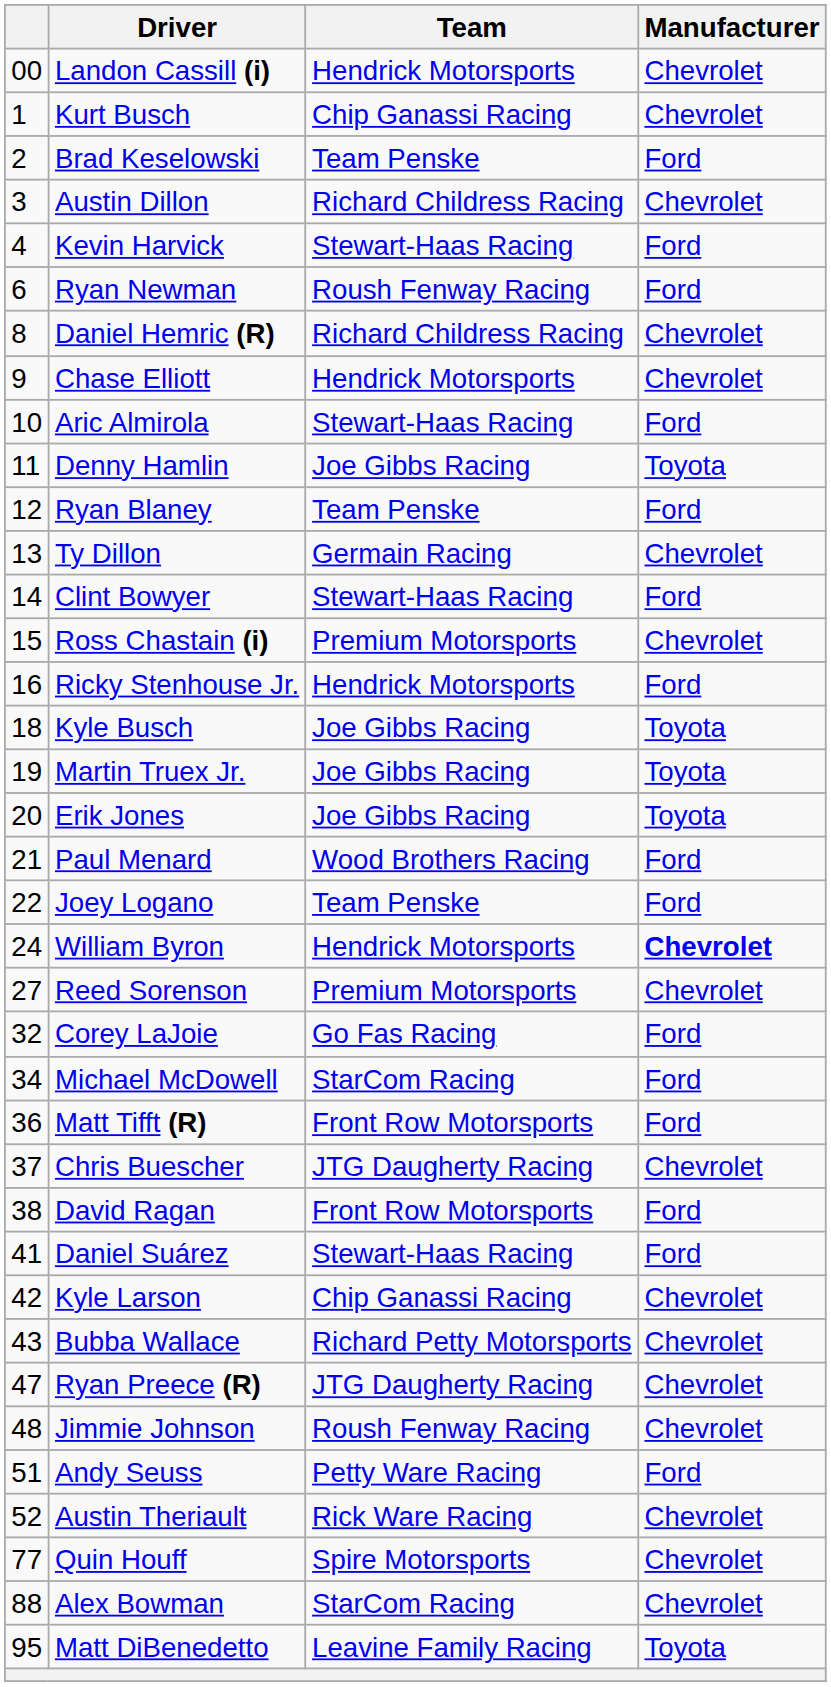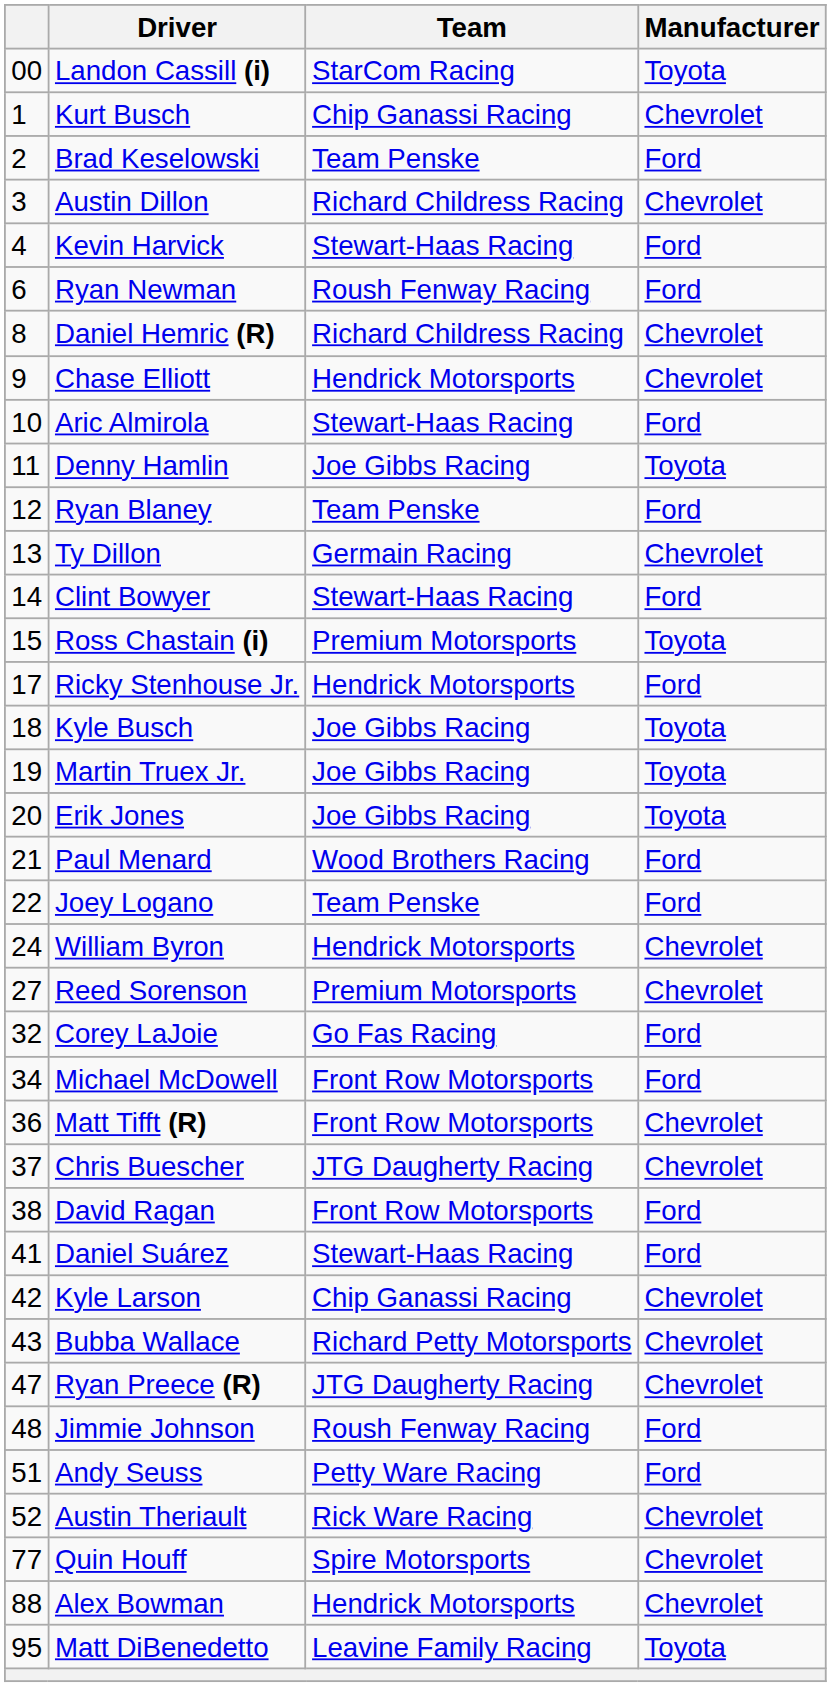 <table class="wikitable" style="font-size:95%">
 <tr>
 <th></th>
 <th>Driver</th>
 <th>Team</th>
 <th>Manufacturer</th>
 </tr>
 <tr>
 <td>00</td>
 <td><a href='#'>Landon Cassill</a> <strong>(i)</strong></td>
-<td><a href='#'>Hendrick Motorsports</a></td>
-<td><a href='#'>Chevrolet</a></td>
+<td><a href='#'>StarCom Racing</a></td>
+<td><a href='#'>Toyota</a></td>
 </tr>
 <tr>
 <td>1</td>
 <td><a href='#'>Kurt Busch</a></td>
 <td><a href='#'>Chip Ganassi Racing</a></td>
 <td><a href='#'>Chevrolet</a></td>
 </tr>
 <tr>
 <td>2</td>
 <td><a href='#'>Brad Keselowski</a></td>
 <td><a href='#'>Team Penske</a></td>
 <td><a href='#'>Ford</a></td>
 </tr>
 <tr>
 <td>3</td>
 <td><a href='#'>Austin Dillon</a></td>
 <td><a href='#'>Richard Childress Racing</a></td>
 <td><a href='#'>Chevrolet</a></td>
 </tr>
 <tr>
 <td>4</td>
 <td><a href='#'>Kevin Harvick</a></td>
 <td><a href='#'>Stewart-Haas Racing</a></td>
 <td><a href='#'>Ford</a></td>
 </tr>
 <tr>
 <td>6</td>
 <td><a href='#'>Ryan Newman</a></td>
 <td><a href='#'>Roush Fenway Racing</a></td>
 <td><a href='#'>Ford</a></td>
 </tr>
 <tr>
 <td>8</td>
 <td><a href='#'>Daniel Hemric</a> <strong>(R)</strong></td>
 <td><a href='#'>Richard Childress Racing</a></td>
 <td><a href='#'>Chevrolet</a></td>
 </tr>
 <tr>
 <td>9</td>
 <td><a href='#'>Chase Elliott</a></td>
 <td><a href='#'>Hendrick Motorsports</a></td>
 <td><a href='#'>Chevrolet</a></td>
 </tr>
 <tr>
 <td>10</td>
 <td><a href='#'>Aric Almirola</a></td>
 <td><a href='#'>Stewart-Haas Racing</a></td>
 <td><a href='#'>Ford</a></td>
 </tr>
 <tr>
 <td>11</td>
 <td><a href='#'>Denny Hamlin</a></td>
 <td><a href='#'>Joe Gibbs Racing</a></td>
 <td><a href='#'>Toyota</a></td>
 </tr>
 <tr>
 <td>12</td>
 <td><a href='#'>Ryan Blaney</a></td>
 <td><a href='#'>Team Penske</a></td>
 <td><a href='#'>Ford</a></td>
 </tr>
 <tr>
 <td>13</td>
 <td><a href='#'>Ty Dillon</a></td>
 <td><a href='#'>Germain Racing</a></td>
 <td><a href='#'>Chevrolet</a></td>
 </tr>
 <tr>
 <td>14</td>
 <td><a href='#'>Clint Bowyer</a></td>
 <td><a href='#'>Stewart-Haas Racing</a></td>
 <td><a href='#'>Ford</a></td>
 </tr>
 <tr>
 <td>15</td>
 <td><a href='#'>Ross Chastain</a> <strong>(i)</strong></td>
 <td><a href='#'>Premium Motorsports</a></td>
-<td><a href='#'>Chevrolet</a></td>
+<td><a href='#'>Toyota</a></td>
 </tr>
 <tr>
-<td>16</td>
+<td>17</td>
 <td><a href='#'>Ricky Stenhouse Jr.</a></td>
 <td><a href='#'>Hendrick Motorsports</a></td>
 <td><a href='#'>Ford</a></td>
 </tr>
 <tr>
 <td>18</td>
 <td><a href='#'>Kyle Busch</a></td>
 <td><a href='#'>Joe Gibbs Racing</a></td>
 <td><a href='#'>Toyota</a></td>
 </tr>
 <tr>
 <td>19</td>
 <td><a href='#'>Martin Truex Jr.</a></td>
 <td><a href='#'>Joe Gibbs Racing</a></td>
 <td><a href='#'>Toyota</a></td>
 </tr>
 <tr>
 <td>20</td>
 <td><a href='#'>Erik Jones</a></td>
 <td><a href='#'>Joe Gibbs Racing</a></td>
 <td><a href='#'>Toyota</a></td>
 </tr>
 <tr>
 <td>21</td>
 <td><a href='#'>Paul Menard</a></td>
 <td><a href='#'>Wood Brothers Racing</a></td>
 <td><a href='#'>Ford</a></td>
 </tr>
 <tr>
 <td>22</td>
 <td><a href='#'>Joey Logano</a></td>
 <td><a href='#'>Team Penske</a></td>
 <td><a href='#'>Ford</a></td>
 </tr>
 <tr>
 <td>24</td>
 <td><a href='#'>William Byron</a></td>
 <td><a href='#'>Hendrick Motorsports</a></td>
-<td><strong><a href='#'>Chevrolet</a></strong></td>
+<td><a href='#'>Chevrolet</a></td>
 </tr>
 <tr>
 <td>27</td>
 <td><a href='#'>Reed Sorenson</a></td>
 <td><a href='#'>Premium Motorsports</a></td>
 <td><a href='#'>Chevrolet</a></td>
 </tr>
 <tr>
 <td>32</td>
 <td><a href='#'>Corey LaJoie</a></td>
 <td><a href='#'>Go Fas Racing</a></td>
 <td><a href='#'>Ford</a></td>
 </tr>
 <tr>
 <td>34</td>
 <td><a href='#'>Michael McDowell</a></td>
-<td><a href='#'>StarCom Racing</a></td>
+<td><a href='#'>Front Row Motorsports</a></td>
 <td><a href='#'>Ford</a></td>
 </tr>
 <tr>
 <td>36</td>
 <td><a href='#'>Matt Tifft</a> <strong>(R)</strong></td>
 <td><a href='#'>Front Row Motorsports</a></td>
-<td><a href='#'>Ford</a></td>
+<td><a href='#'>Chevrolet</a></td>
 </tr>
 <tr>
 <td>37</td>
 <td><a href='#'>Chris Buescher</a></td>
 <td><a href='#'>JTG Daugherty Racing</a></td>
 <td><a href='#'>Chevrolet</a></td>
 </tr>
 <tr>
 <td>38</td>
 <td><a href='#'>David Ragan</a></td>
 <td><a href='#'>Front Row Motorsports</a></td>
 <td><a href='#'>Ford</a></td>
 </tr>
 <tr>
 <td>41</td>
 <td><a href='#'>Daniel Suárez</a></td>
 <td><a href='#'>Stewart-Haas Racing</a></td>
 <td><a href='#'>Ford</a></td>
 </tr>
 <tr>
 <td>42</td>
 <td><a href='#'>Kyle Larson</a></td>
 <td><a href='#'>Chip Ganassi Racing</a></td>
 <td><a href='#'>Chevrolet</a></td>
 </tr>
 <tr>
 <td>43</td>
 <td><a href='#'>Bubba Wallace</a></td>
 <td><a href='#'>Richard Petty Motorsports</a></td>
 <td><a href='#'>Chevrolet</a></td>
 </tr>
 <tr>
 <td>47</td>
 <td><a href='#'>Ryan Preece</a> <strong>(R)</strong></td>
 <td><a href='#'>JTG Daugherty Racing</a></td>
 <td><a href='#'>Chevrolet</a></td>
 </tr>
 <tr>
 <td>48</td>
 <td><a href='#'>Jimmie Johnson</a></td>
 <td><a href='#'>Roush Fenway Racing</a></td>
-<td><a href='#'>Chevrolet</a></td>
+<td><a href='#'>Ford</a></td>
 </tr>
 <tr>
 <td>51</td>
 <td><a href='#'>Andy Seuss</a></td>
 <td><a href='#'>Petty Ware Racing</a></td>
 <td><a href='#'>Ford</a></td>
 </tr>
 <tr>
 <td>52</td>
 <td><a href='#'>Austin Theriault</a></td>
 <td><a href='#'>Rick Ware Racing</a></td>
 <td><a href='#'>Chevrolet</a></td>
 </tr>
 <tr>
 <td>77</td>
 <td><a href='#'>Quin Houff</a></td>
 <td><a href='#'>Spire Motorsports</a></td>
 <td><a href='#'>Chevrolet</a></td>
 </tr>
 <tr>
 <td>88</td>
 <td><a href='#'>Alex Bowman</a></td>
-<td><a href='#'>StarCom Racing</a></td>
+<td><a href='#'>Hendrick Motorsports</a></td>
 <td><a href='#'>Chevrolet</a></td>
 </tr>
 <tr>
 <td>95</td>
 <td><a href='#'>Matt DiBenedetto</a></td>
 <td><a href='#'>Leavine Family Racing</a></td>
 <td><a href='#'>Toyota</a></td>
 </tr>
 <tr>
 <th colspan="4"></th>
 </tr>
 </table>
